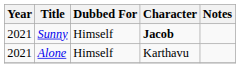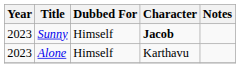 <table class="wikitable">
 <tr>
 <th>Year</th>
 <th>Title</th>
 <th>Dubbed For</th>
 <th>Character</th>
 <th>Notes</th>
 </tr>
 <tr>
-<td>2021</td>
+<td>2023</td>
 <td><em><a href='#'>Sunny</a></em></td>
 <td>Himself</td>
 <td><strong>Jacob</strong></td>
 <td></td>
 </tr>
 <tr>
-<td>2021</td>
+<td>2023</td>
 <td><em><a href='#'>Alone</a></em></td>
 <td>Himself</td>
 <td>Karthavu</td>
 <td></td>
 </tr>
 <tr>
 </tr>
 </table>
